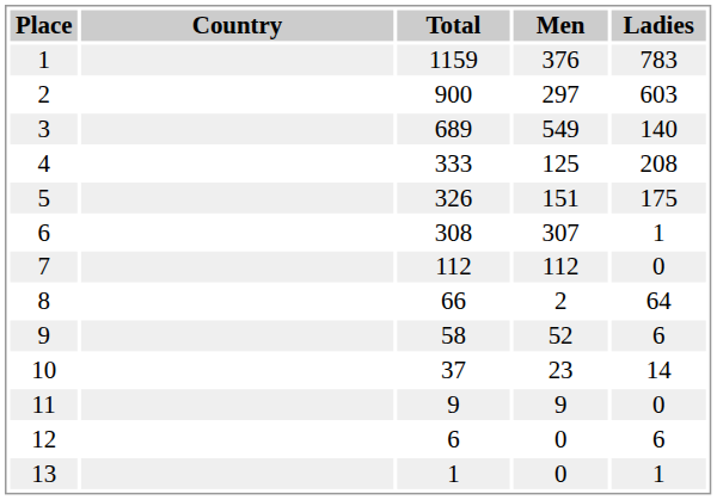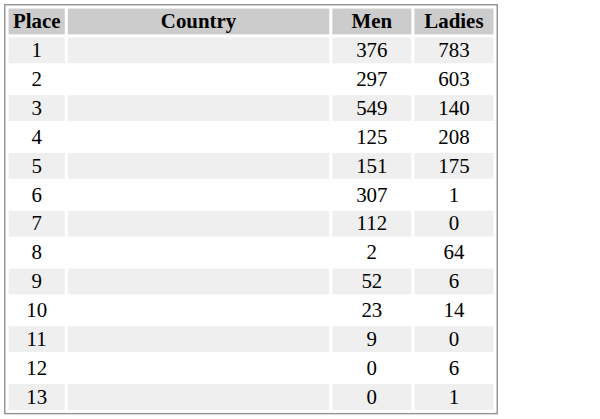 <table border="0" style="border: 1px solid #999; background-color:#FFFFFF; text-align:center; font-size:86%; line-height:15px;">
 <tr align="center" bgcolor="#CCCCCC">
 <th width=35>Place</th>
 <th width=170>Country</th>
-<th width=60>Total</th>
 <th width=50>Men</th>
 <th width=50>Ladies</th>
 </tr>
 <tr bgcolor="#EFEFEF">
 <td>1</td>
 <td align="left"></td>
-<td>1159</td>
 <td>376</td>
 <td>783</td>
 </tr>
 <tr>
 <td>2</td>
 <td align="left"></td>
-<td>900</td>
 <td>297</td>
 <td>603</td>
 </tr>
 <tr bgcolor="#EFEFEF">
 <td>3</td>
 <td align="left"></td>
-<td>689</td>
 <td>549</td>
 <td>140</td>
 </tr>
 <tr>
 <td>4</td>
 <td align="left"></td>
-<td>333</td>
 <td>125</td>
 <td>208</td>
 </tr>
 <tr bgcolor="#EFEFEF">
 <td>5</td>
 <td align="left"></td>
-<td>326</td>
 <td>151</td>
 <td>175</td>
 </tr>
 <tr>
 <td>6</td>
 <td align="left"></td>
-<td>308</td>
 <td>307</td>
 <td>1</td>
 </tr>
 <tr bgcolor="#EFEFEF">
 <td>7</td>
 <td align="left"></td>
 <td>112</td>
-<td>112</td>
 <td>0</td>
 </tr>
 <tr>
 <td>8</td>
 <td align="left"></td>
-<td>66</td>
 <td>2</td>
 <td>64</td>
 </tr>
 <tr bgcolor="#EFEFEF">
 <td>9</td>
 <td align="left"></td>
-<td>58</td>
 <td>52</td>
 <td>6</td>
 </tr>
 <tr>
 <td>10</td>
 <td align="left"></td>
-<td>37</td>
 <td>23</td>
 <td>14</td>
 </tr>
 <tr bgcolor="#EFEFEF">
 <td>11</td>
 <td align="left"></td>
 <td>9</td>
-<td>9</td>
 <td>0</td>
 </tr>
 <tr>
 <td>12</td>
 <td align="left"></td>
-<td>6</td>
 <td>0</td>
 <td>6</td>
 </tr>
 <tr bgcolor="#EFEFEF">
 <td>13</td>
 <td align="left"></td>
-<td>1</td>
 <td>0</td>
 <td>1</td>
 </tr>
 </table>
